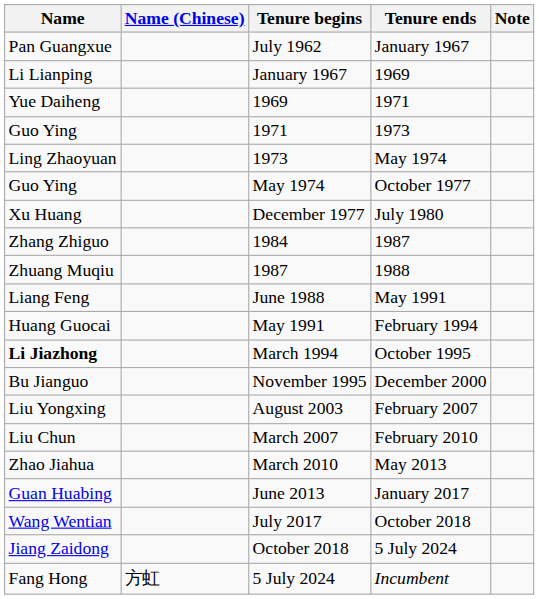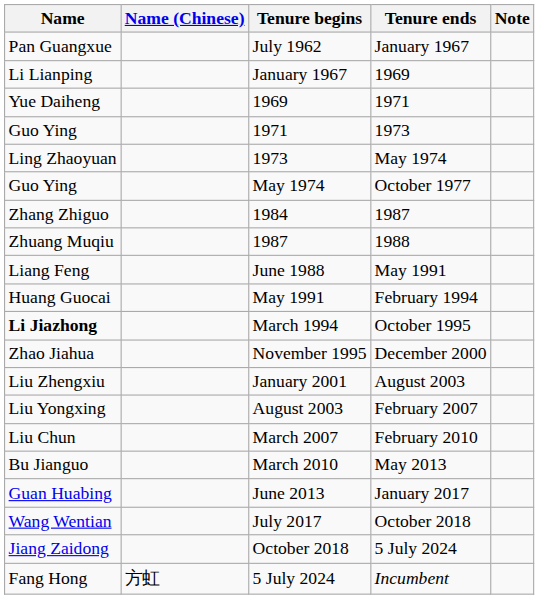 <table class="wikitable">
 <tr>
 <th>Name</th>
 <th><a href='#'>Name (Chinese)</a></th>
 <th>Tenure begins</th>
 <th>Tenure ends</th>
 <th>Note</th>
 </tr>
 <tr>
 <td>Pan Guangxue</td>
 <td></td>
 <td>July 1962</td>
 <td>January 1967</td>
 <td></td>
 </tr>
 <tr>
 <td>Li Lianping</td>
 <td></td>
 <td>January 1967</td>
 <td>1969</td>
 <td></td>
 </tr>
 <tr>
 <td>Yue Daiheng</td>
 <td></td>
 <td>1969</td>
 <td>1971</td>
 <td></td>
 </tr>
 <tr>
 <td>Guo Ying</td>
 <td></td>
 <td>1971</td>
 <td>1973</td>
 <td></td>
 </tr>
 <tr>
 <td>Ling Zhaoyuan</td>
 <td></td>
 <td>1973</td>
 <td>May 1974</td>
 <td></td>
 </tr>
 <tr>
 <td>Guo Ying</td>
 <td></td>
 <td>May 1974</td>
 <td>October 1977</td>
 <td></td>
 </tr>
 <tr>
-<td>Xu Huang</td>
-<td></td>
-<td>December 1977</td>
-<td>July 1980</td>
-<td></td>
-</tr>
-<tr>
 <td>Zhang Zhiguo</td>
 <td></td>
 <td>1984</td>
 <td>1987</td>
 <td></td>
 </tr>
 <tr>
 <td>Zhuang Muqiu</td>
 <td></td>
 <td>1987</td>
 <td>1988</td>
 <td></td>
 </tr>
 <tr>
 <td>Liang Feng</td>
 <td></td>
 <td>June 1988</td>
 <td>May 1991</td>
 <td></td>
 </tr>
 <tr>
 <td>Huang Guocai</td>
 <td></td>
 <td>May 1991</td>
 <td>February 1994</td>
 <td></td>
 </tr>
 <tr>
 <td><strong>Li Jiazhong</strong></td>
 <td></td>
 <td>March 1994</td>
 <td>October 1995</td>
 <td></td>
 </tr>
 <tr>
-<td>Bu Jianguo</td>
+<td>Zhao Jiahua</td>
 <td></td>
 <td>November 1995</td>
 <td>December 2000</td>
+<td></td>
+</tr>
+<tr>
+<td>Liu Zhengxiu</td>
+<td></td>
+<td>January 2001</td>
+<td>August 2003</td>
 <td></td>
 </tr>
 <tr>
 <td>Liu Yongxing</td>
 <td></td>
 <td>August 2003</td>
 <td>February 2007</td>
 <td></td>
 </tr>
 <tr>
 <td>Liu Chun</td>
 <td></td>
 <td>March 2007</td>
 <td>February 2010</td>
 <td></td>
 </tr>
 <tr>
-<td>Zhao Jiahua</td>
+<td>Bu Jianguo</td>
 <td></td>
 <td>March 2010</td>
 <td>May 2013</td>
 <td></td>
 </tr>
 <tr>
 <td><a href='#'>Guan Huabing</a></td>
 <td></td>
 <td>June 2013</td>
 <td>January 2017</td>
 <td></td>
 </tr>
 <tr>
 <td><a href='#'>Wang Wentian</a></td>
 <td></td>
 <td>July 2017</td>
 <td>October 2018</td>
 <td></td>
 </tr>
 <tr>
 <td><a href='#'>Jiang Zaidong</a></td>
 <td></td>
 <td>October 2018</td>
 <td>5 July 2024</td>
 <td></td>
 </tr>
 <tr>
 <td>Fang Hong</td>
 <td>方虹</td>
 <td>5 July 2024</td>
 <td><em>Incumbent</em></td>
 <td></td>
 </tr>
 </table>
